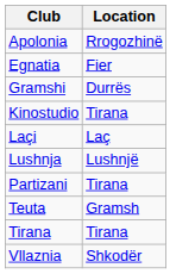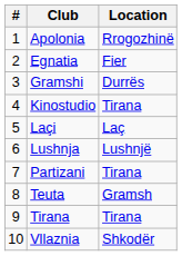 <table class="wikitable sortable">
 <tr>
+<th>#</th>
 <th>Club</th>
 <th>Location</th>
 </tr>
 <tr>
+<td align=center>1</td>
 <td><a href='#'>Apolonia</a></td>
 <td><a href='#'>Rrogozhinë</a></td>
 </tr>
 <tr>
+<td align=center>2</td>
 <td><a href='#'>Egnatia</a></td>
 <td><a href='#'>Fier</a></td>
 </tr>
 <tr>
+<td align=center>3</td>
 <td><a href='#'>Gramshi</a></td>
 <td><a href='#'>Durrës</a></td>
 </tr>
 <tr>
+<td align=center>4</td>
 <td><a href='#'>Kinostudio</a></td>
 <td><a href='#'>Tirana</a></td>
 </tr>
 <tr>
+<td align=center>5</td>
 <td><a href='#'>Laçi</a></td>
 <td><a href='#'>Laç</a></td>
 </tr>
 <tr>
+<td align=center>6</td>
 <td><a href='#'>Lushnja</a></td>
 <td><a href='#'>Lushnjë</a></td>
 </tr>
 <tr>
+<td align=center>7</td>
 <td><a href='#'>Partizani</a></td>
 <td><a href='#'>Tirana</a></td>
 </tr>
 <tr>
+<td align=center>8</td>
 <td><a href='#'>Teuta</a></td>
 <td><a href='#'>Gramsh</a></td>
 </tr>
 <tr>
+<td align=center>9</td>
 <td><a href='#'>Tirana</a></td>
 <td><a href='#'>Tirana</a></td>
 </tr>
 <tr>
+<td align=center>10</td>
 <td><a href='#'>Vllaznia</a></td>
 <td><a href='#'>Shkodër</a></td>
 </tr>
 </table>
